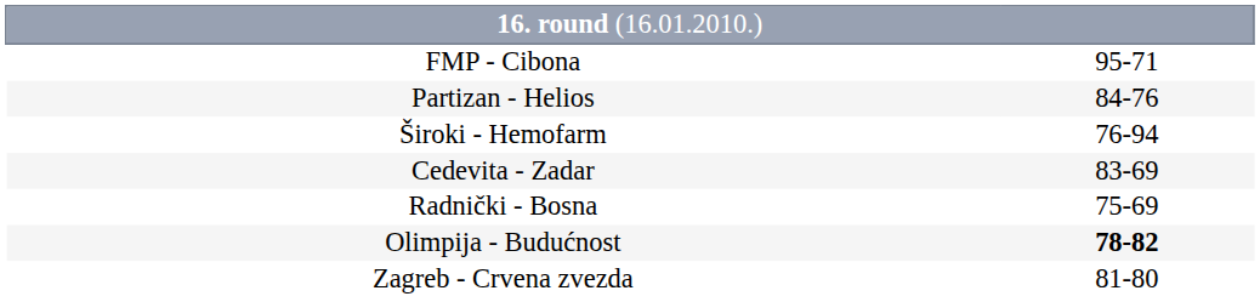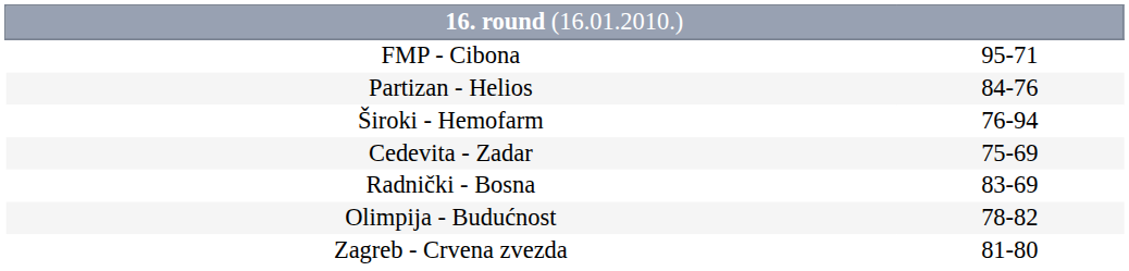 <table border=0 cellspacing=0 cellpadding=1em style="font-size: 85%; border-collapse: collapse;width:100%;">
 <tr>
 <td colspan=5 bgcolor=#98A1B2 style="border:1px solid #7A8392; text-align:center; color:#FFFFFF;"><strong>16. round</strong> (16.01.2010.)</td>
 </tr>
 <tr align=center bgcolor=#FFFFFF>
 <td>FMP - Cibona</td>
 <td>95-71</td>
 </tr>
 <tr align=center bgcolor=#f5f5f5>
 <td>Partizan - Helios</td>
 <td>84-76</td>
 </tr>
 <tr align=center bgcolor=#FFFFFF>
 <td>Široki - Hemofarm</td>
 <td>76-94</td>
 </tr>
 <tr align=center bgcolor=#f5f5f5>
 <td>Cedevita - Zadar</td>
-<td>83-69</td>
+<td>75-69</td>
 </tr>
 <tr align=center bgcolor=#FFFFFF>
 <td>Radnički - Bosna</td>
-<td>75-69</td>
+<td>83-69</td>
 </tr>
 <tr align=center bgcolor=#f5f5f5>
 <td>Olimpija - Budućnost</td>
-<td><strong>78-82</strong></td>
+<td>78-82</td>
 </tr>
 <tr align=center bgcolor=#FFFFFF>
 <td>Zagreb - Crvena zvezda</td>
 <td>81-80</td>
 </tr>
 </table>
